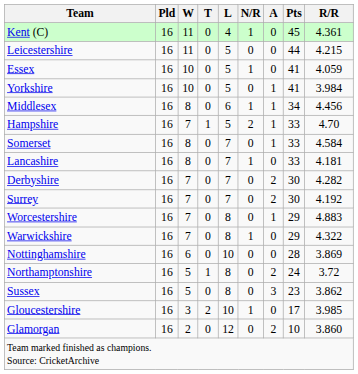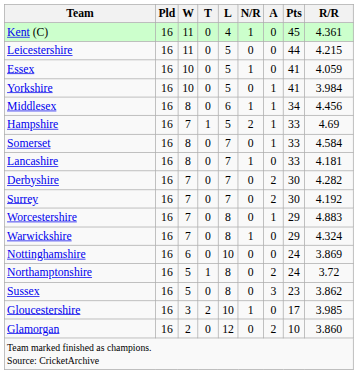 <table class="wikitable" style="text-align: center;">
 <tr>
 <th width=200>Team</th>
 <th width=20>Pld</th>
 <th width=20>W</th>
 <th width=20>T</th>
 <th width=20>L</th>
 <th width=20>N/R</th>
 <th width=20>A</th>
 <th width=20>Pts</th>
 <th width=60>R/R</th>
 </tr>
 <tr bgcolor="#ccffcc">
 <td align=left><a href='#'>Kent</a> (C)</td>
 <td>16</td>
 <td>11</td>
 <td>0</td>
 <td>4</td>
 <td>1</td>
 <td>0</td>
 <td>45</td>
 <td>4.361</td>
 </tr>
 <tr>
 <td align=left><a href='#'>Leicestershire</a></td>
 <td>16</td>
 <td>11</td>
 <td>0</td>
 <td>5</td>
 <td>0</td>
 <td>0</td>
 <td>44</td>
 <td>4.215</td>
 </tr>
 <tr>
 <td align=left><a href='#'>Essex</a></td>
 <td>16</td>
 <td>10</td>
 <td>0</td>
 <td>5</td>
 <td>1</td>
 <td>0</td>
 <td>41</td>
 <td>4.059</td>
 </tr>
 <tr>
 <td align=left><a href='#'>Yorkshire</a></td>
 <td>16</td>
 <td>10</td>
 <td>0</td>
 <td>5</td>
 <td>0</td>
 <td>1</td>
 <td>41</td>
 <td>3.984</td>
 </tr>
 <tr>
 <td align=left><a href='#'>Middlesex</a></td>
 <td>16</td>
 <td>8</td>
 <td>0</td>
 <td>6</td>
 <td>1</td>
 <td>1</td>
 <td>34</td>
 <td>4.456</td>
 </tr>
 <tr>
 <td align=left><a href='#'>Hampshire</a></td>
 <td>16</td>
 <td>7</td>
 <td>1</td>
 <td>5</td>
 <td>2</td>
 <td>1</td>
 <td>33</td>
-<td>4.70</td>
+<td>4.69</td>
 </tr>
 <tr>
 <td align=left><a href='#'>Somerset</a></td>
 <td>16</td>
 <td>8</td>
 <td>0</td>
 <td>7</td>
 <td>0</td>
 <td>1</td>
 <td>33</td>
 <td>4.584</td>
 </tr>
 <tr>
 <td align=left><a href='#'>Lancashire</a></td>
 <td>16</td>
 <td>8</td>
 <td>0</td>
 <td>7</td>
 <td>1</td>
 <td>0</td>
 <td>33</td>
 <td>4.181</td>
 </tr>
 <tr>
 <td align=left><a href='#'>Derbyshire</a></td>
 <td>16</td>
 <td>7</td>
 <td>0</td>
 <td>7</td>
 <td>0</td>
 <td>2</td>
 <td>30</td>
 <td>4.282</td>
 </tr>
 <tr>
 <td align=left><a href='#'>Surrey</a></td>
 <td>16</td>
 <td>7</td>
 <td>0</td>
 <td>7</td>
 <td>0</td>
 <td>2</td>
 <td>30</td>
 <td>4.192</td>
 </tr>
 <tr>
 <td align=left><a href='#'>Worcestershire</a></td>
 <td>16</td>
 <td>7</td>
 <td>0</td>
 <td>8</td>
 <td>0</td>
 <td>1</td>
 <td>29</td>
 <td>4.883</td>
 </tr>
 <tr>
 <td align=left><a href='#'>Warwickshire</a></td>
 <td>16</td>
 <td>7</td>
 <td>0</td>
 <td>8</td>
 <td>1</td>
 <td>0</td>
 <td>29</td>
-<td>4.322</td>
+<td>4.324</td>
 </tr>
 <tr>
 <td align=left><a href='#'>Nottinghamshire</a></td>
 <td>16</td>
 <td>6</td>
 <td>0</td>
 <td>10</td>
 <td>0</td>
 <td>0</td>
-<td>28</td>
+<td>24</td>
 <td>3.869</td>
 </tr>
 <tr>
 <td align=left><a href='#'>Northamptonshire</a></td>
 <td>16</td>
 <td>5</td>
 <td>1</td>
 <td>8</td>
 <td>0</td>
 <td>2</td>
 <td>24</td>
 <td>3.72</td>
 </tr>
 <tr>
 <td align=left><a href='#'>Sussex</a></td>
 <td>16</td>
 <td>5</td>
 <td>0</td>
 <td>8</td>
 <td>0</td>
 <td>3</td>
 <td>23</td>
 <td>3.862</td>
 </tr>
 <tr>
 <td align=left><a href='#'>Gloucestershire</a></td>
 <td>16</td>
 <td>3</td>
 <td>2</td>
 <td>10</td>
 <td>1</td>
 <td>0</td>
 <td>17</td>
 <td>3.985</td>
 </tr>
 <tr>
 <td align=left><a href='#'>Glamorgan</a></td>
 <td>16</td>
 <td>2</td>
 <td>0</td>
 <td>12</td>
 <td>0</td>
 <td>2</td>
 <td>10</td>
 <td>3.860</td>
 </tr>
 <tr>
 <td colspan="9" align="left"><small>Team marked  finished as champions.<br>Source: CricketArchive</small></td>
 </tr>
 </table>
